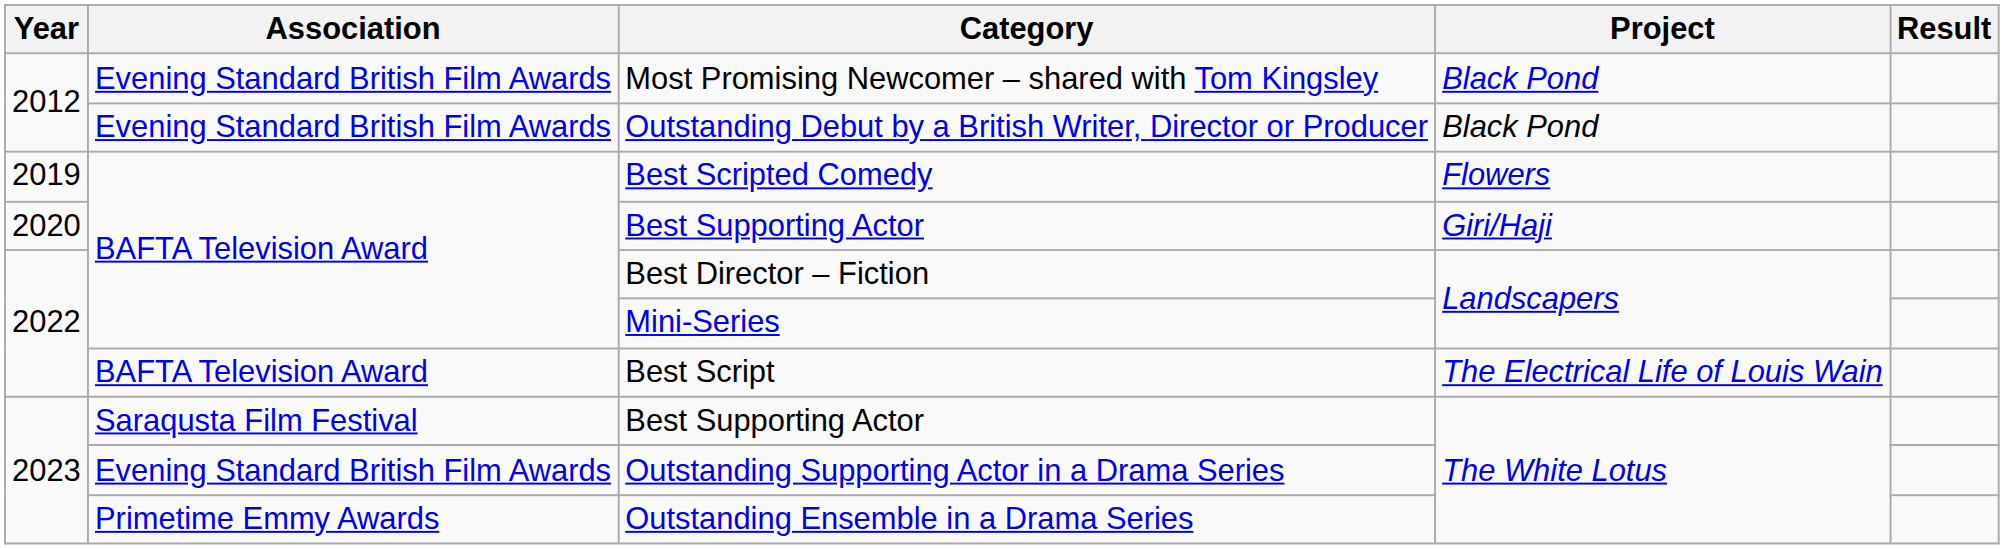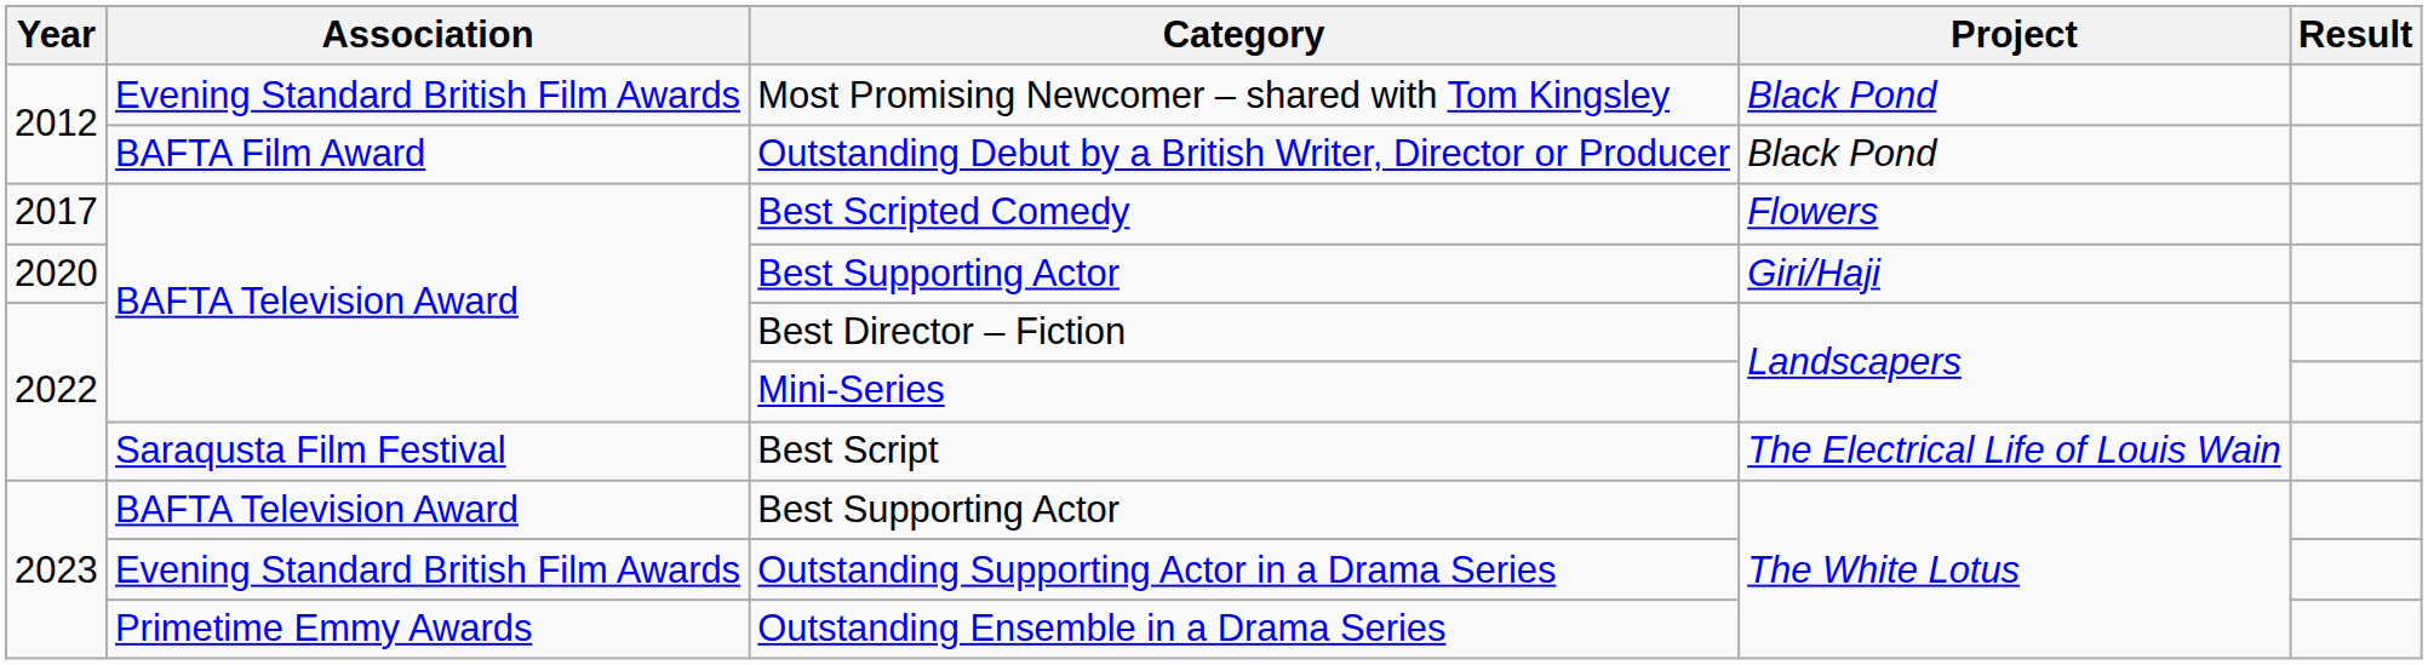 <table class="wikitable">
 <tr>
 <th>Year</th>
 <th>Association</th>
 <th>Category</th>
 <th>Project</th>
 <th>Result</th>
 </tr>
 <tr>
 <td rowspan="2">2012</td>
 <td><a href='#'>Evening Standard British Film Awards</a></td>
 <td>Most Promising Newcomer – shared with <a href='#'>Tom Kingsley</a></td>
 <td><em><a href='#'>Black Pond</a></em></td>
 <td></td>
 </tr>
 <tr>
-<td><a href='#'>Evening Standard British Film Awards</a></td>
+<td><a href='#'>BAFTA Film Award</a></td>
 <td><a href='#'>Outstanding Debut by a British Writer, Director or Producer</a></td>
 <td><em>Black Pond</em></td>
 <td></td>
 </tr>
 <tr>
-<td>2019</td>
+<td>2017</td>
 <td rowspan=4><a href='#'>BAFTA Television Award</a></td>
 <td><a href='#'>Best Scripted Comedy</a></td>
 <td><em><a href='#'>Flowers</a></em></td>
 <td></td>
 </tr>
 <tr>
 <td>2020</td>
 <td><a href='#'>Best Supporting Actor</a></td>
 <td><em><a href='#'>Giri/Haji</a></em></td>
 <td></td>
 </tr>
 <tr>
 <td rowspan="3">2022</td>
 <td>Best Director – Fiction</td>
 <td rowspan=2><em><a href='#'>Landscapers</a></em></td>
 <td></td>
 </tr>
 <tr>
 <td><a href='#'>Mini-Series</a></td>
 <td></td>
 </tr>
 <tr>
-<td><a href='#'>BAFTA Television Award</a></td>
+<td><a href='#'>Saraqusta Film Festival</a></td>
 <td>Best Script</td>
 <td><em><a href='#'>The Electrical Life of Louis Wain</a></em></td>
 <td></td>
 </tr>
 <tr>
 <td rowspan="3">2023</td>
-<td><a href='#'>Saraqusta Film Festival</a></td>
+<td><a href='#'>BAFTA Television Award</a></td>
 <td>Best Supporting Actor</td>
 <td rowspan=3><em><a href='#'>The White Lotus</a></em></td>
 <td></td>
 </tr>
 <tr>
 <td><a href='#'>Evening Standard British Film Awards</a></td>
 <td><a href='#'>Outstanding Supporting Actor in a Drama Series</a></td>
 <td></td>
 </tr>
 <tr>
 <td><a href='#'>Primetime Emmy Awards</a></td>
 <td><a href='#'>Outstanding Ensemble in a Drama Series</a></td>
 <td></td>
 </tr>
 </table>
